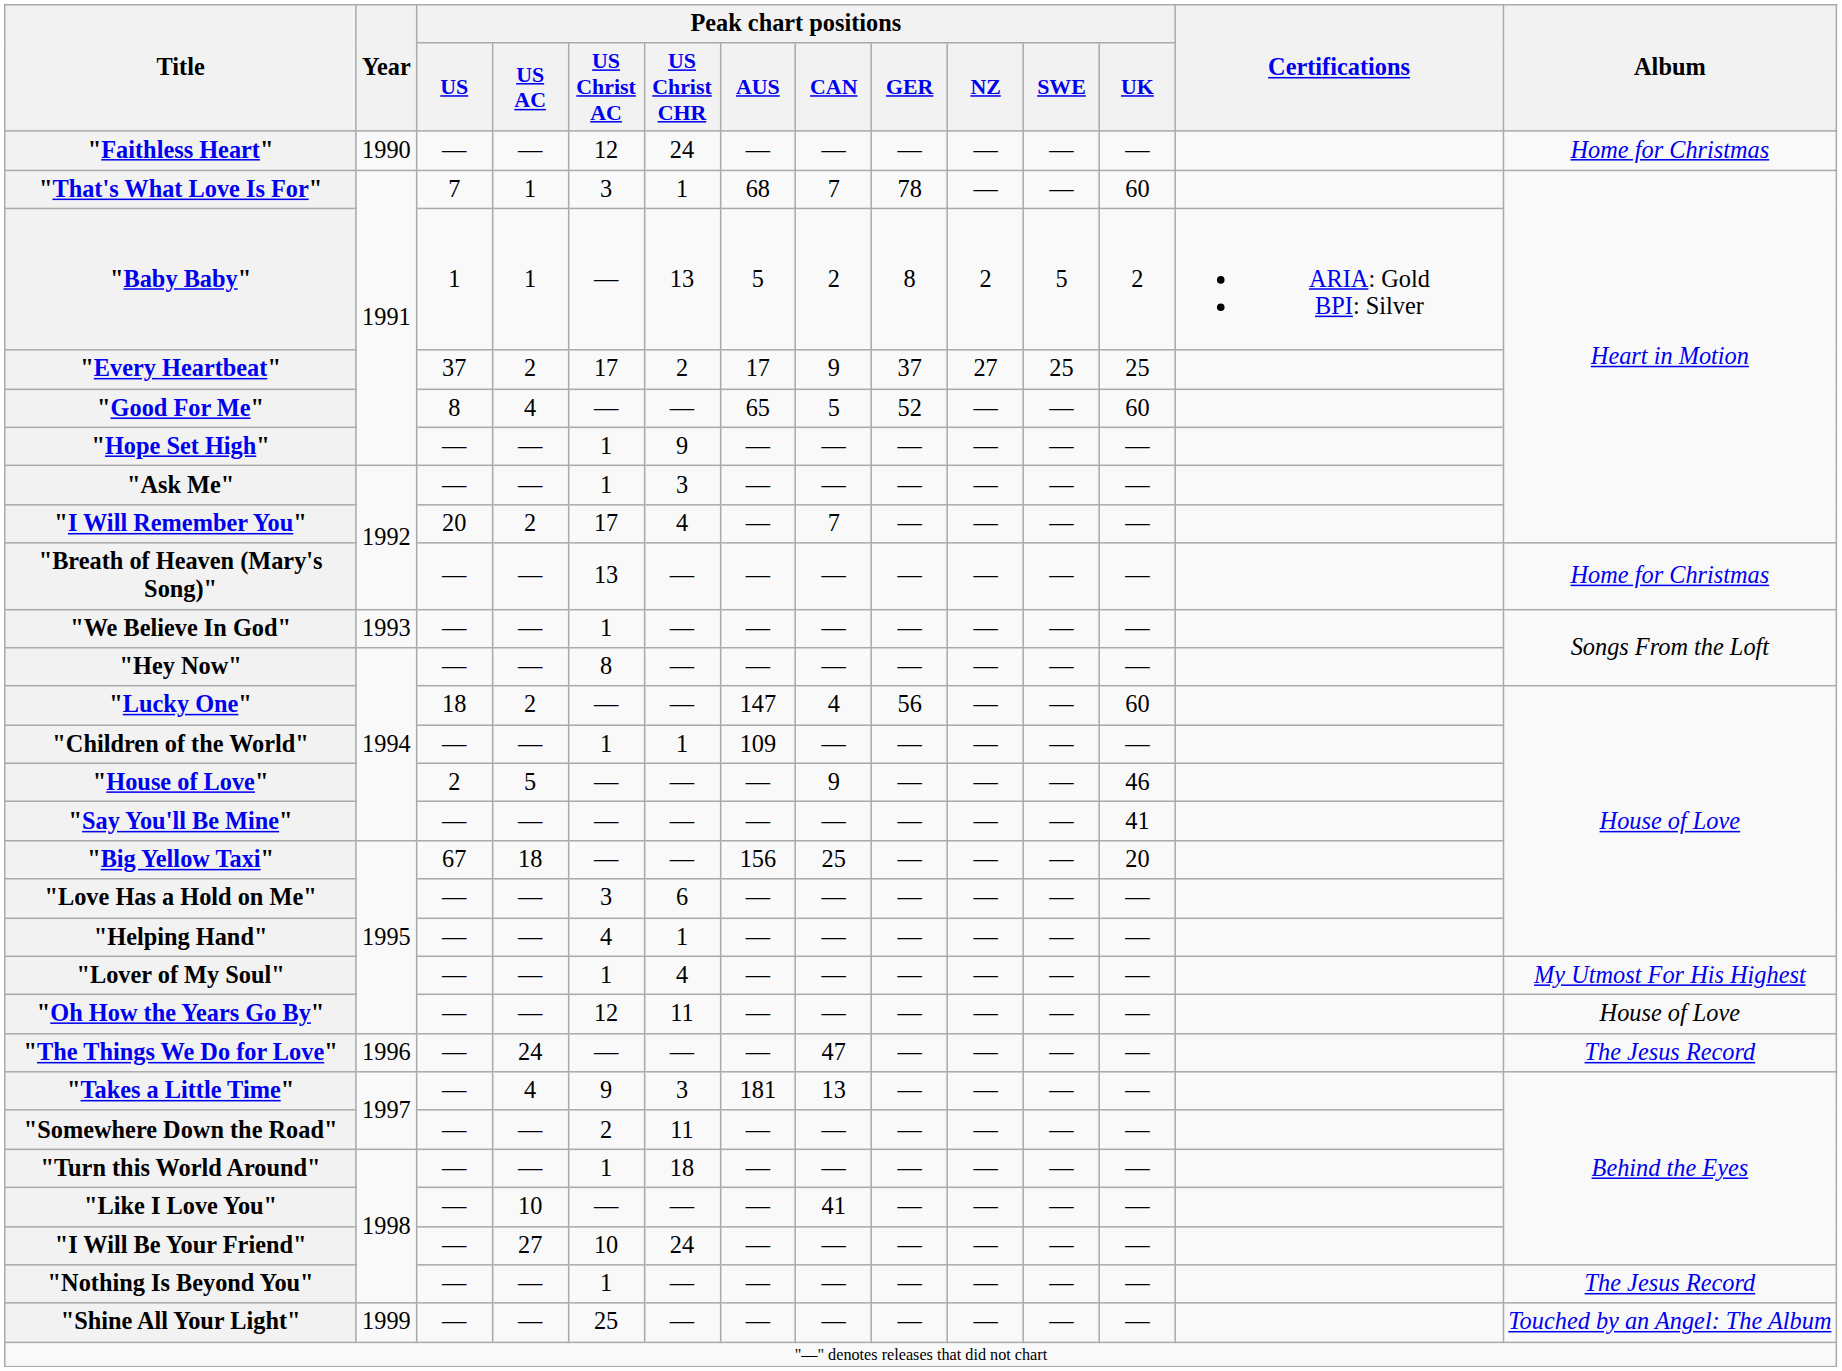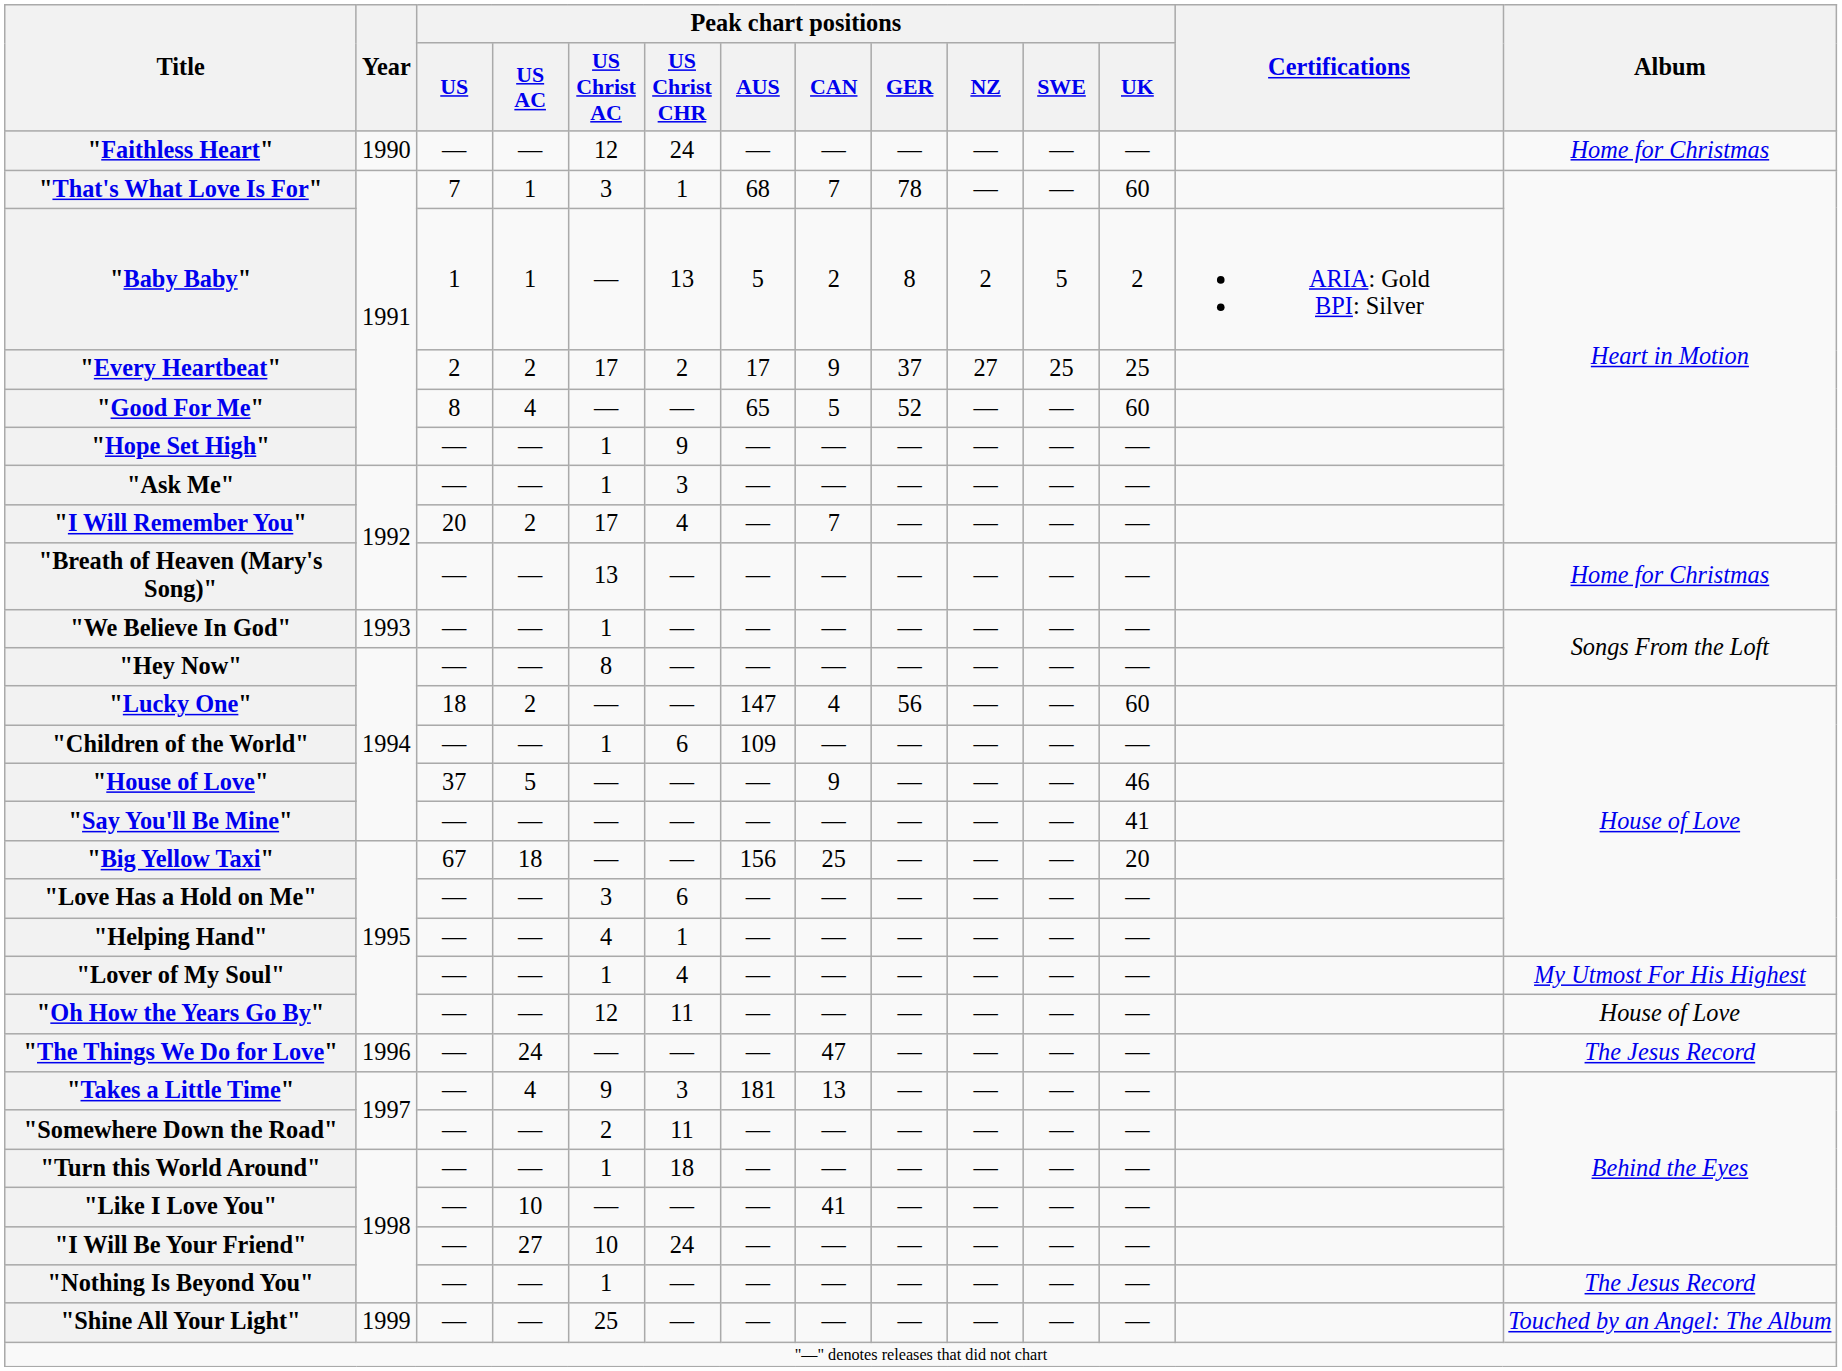 <table class="wikitable plainrowheaders" style="text-align:center;">
 <tr>
 <th scope="col" rowspan="2" style="width:14em;">Title</th>
 <th scope="col" rowspan="2" style="width:1em;">Year</th>
 <th scope="col" colspan="10">Peak chart positions</th>
 <th scope="col" rowspan="2" style="width:13em;"><a href='#'>Certifications</a></th>
 <th scope="col" rowspan="2">Album</th>
 </tr>
 <tr>
 <th style="width:3em; font-size:90%"><a href='#'>US</a><br></th>
 <th style="width:3em; font-size:90%"><a href='#'>US<br>AC</a><br></th>
 <th style="width:3em; font-size:90%"><a href='#'>US<br>Christ AC</a><br></th>
 <th style="width:3em; font-size:90%"><a href='#'>US<br>Christ CHR</a><br></th>
 <th style="width:3em; font-size:90%"><a href='#'>AUS</a><br></th>
 <th style="width:3em; font-size:90%"><a href='#'>CAN</a><br></th>
 <th style="width:3em; font-size:90%"><a href='#'>GER</a><br></th>
 <th style="width:3em; font-size:90%"><a href='#'>NZ</a><br></th>
 <th style="width:3em; font-size:90%"><a href='#'>SWE</a><br></th>
 <th style="width:3em; font-size:90%"><a href='#'>UK</a><br></th>
 </tr>
 <tr>
 <th scope="row">"<a href='#'>Faithless Heart</a>"</th>
 <td>1990</td>
 <td>—</td>
 <td>—</td>
 <td>12</td>
 <td>24</td>
 <td>—</td>
 <td>—</td>
 <td>—</td>
 <td>—</td>
 <td>—</td>
 <td>—</td>
 <td></td>
 <td><em><a href='#'>Home for Christmas</a></em></td>
 </tr>
 <tr>
 <th scope="row">"<a href='#'>That's What Love Is For</a>"</th>
 <td rowspan="5">1991</td>
 <td>7</td>
 <td>1</td>
 <td>3</td>
 <td>1</td>
 <td>68</td>
 <td>7</td>
 <td>78</td>
 <td>—</td>
 <td>—</td>
 <td>60</td>
 <td></td>
 <td rowspan="7"><em><a href='#'>Heart in Motion</a></em></td>
 </tr>
 <tr>
 <th scope="row">"<a href='#'>Baby Baby</a>"</th>
 <td>1</td>
 <td>1</td>
 <td>—</td>
 <td>13</td>
 <td>5</td>
 <td>2</td>
 <td>8</td>
 <td>2</td>
 <td>5</td>
 <td>2</td>
 <td><br><ul><li><a href='#'>ARIA</a>: Gold</li><li><a href='#'>BPI</a>: Silver</li></ul></td>
 </tr>
 <tr>
 <th scope="row">"<a href='#'>Every Heartbeat</a>"</th>
-<td>37</td>
+<td>2</td>
 <td>2</td>
 <td>17</td>
 <td>2</td>
 <td>17</td>
 <td>9</td>
 <td>37</td>
 <td>27</td>
 <td>25</td>
 <td>25</td>
 <td></td>
 </tr>
 <tr>
 <th scope="row">"<a href='#'>Good For Me</a>"</th>
 <td>8</td>
 <td>4</td>
 <td>—</td>
 <td>—</td>
 <td>65</td>
 <td>5</td>
 <td>52</td>
 <td>—</td>
 <td>—</td>
 <td>60</td>
 <td></td>
 </tr>
 <tr>
 <th scope="row">"<a href='#'>Hope Set High</a>"</th>
 <td>—</td>
 <td>—</td>
 <td>1</td>
 <td>9</td>
 <td>—</td>
 <td>—</td>
 <td>—</td>
 <td>—</td>
 <td>—</td>
 <td>—</td>
 <td></td>
 </tr>
 <tr>
 <th scope="row">"Ask Me"</th>
 <td rowspan="3">1992</td>
 <td>—</td>
 <td>—</td>
 <td>1</td>
 <td>3</td>
 <td>—</td>
 <td>—</td>
 <td>—</td>
 <td>—</td>
 <td>—</td>
 <td>—</td>
 <td></td>
 </tr>
 <tr>
 <th scope="row">"<a href='#'>I Will Remember You</a>"</th>
 <td>20</td>
 <td>2</td>
 <td>17</td>
 <td>4</td>
 <td>—</td>
 <td>7</td>
 <td>—</td>
 <td>—</td>
 <td>—</td>
 <td>—</td>
 <td></td>
 </tr>
 <tr>
 <th scope="row">"Breath of Heaven (Mary's Song)"</th>
 <td>—</td>
 <td>—</td>
 <td>13</td>
 <td>—</td>
 <td>—</td>
 <td>—</td>
 <td>—</td>
 <td>—</td>
 <td>—</td>
 <td>—</td>
 <td></td>
 <td><em><a href='#'>Home for Christmas</a></em></td>
 </tr>
 <tr>
 <th scope="row">"We Believe In God"</th>
 <td>1993</td>
 <td>—</td>
 <td>—</td>
 <td>1</td>
 <td>—</td>
 <td>—</td>
 <td>—</td>
 <td>—</td>
 <td>—</td>
 <td>—</td>
 <td>—</td>
 <td></td>
 <td rowspan="2"><em>Songs From the Loft</em></td>
 </tr>
 <tr>
 <th scope="row">"Hey Now"</th>
 <td rowspan="5">1994</td>
 <td>—</td>
 <td>—</td>
 <td>8</td>
 <td>—</td>
 <td>—</td>
 <td>—</td>
 <td>—</td>
 <td>—</td>
 <td>—</td>
 <td>—</td>
 <td></td>
 </tr>
 <tr>
 <th scope="row">"<a href='#'>Lucky One</a>"</th>
 <td>18</td>
 <td>2</td>
 <td>—</td>
 <td>—</td>
 <td>147</td>
 <td>4</td>
 <td>56</td>
 <td>—</td>
 <td>—</td>
 <td>60</td>
 <td></td>
 <td rowspan="7"><em><a href='#'>House of Love</a></em></td>
 </tr>
 <tr>
 <th scope="row">"Children of the World"</th>
 <td>—</td>
 <td>—</td>
 <td>1</td>
-<td>1</td>
+<td>6</td>
 <td>109</td>
 <td>—</td>
 <td>—</td>
 <td>—</td>
 <td>—</td>
 <td>—</td>
 <td></td>
 </tr>
 <tr>
 <th scope="row">"<a href='#'>House of Love</a>"<br></th>
-<td>2</td>
+<td>37</td>
 <td>5</td>
 <td>—</td>
 <td>—</td>
 <td>—</td>
 <td>9</td>
 <td>—</td>
 <td>—</td>
 <td>—</td>
 <td>46</td>
 <td></td>
 </tr>
 <tr>
 <th scope="row">"<a href='#'>Say You'll Be Mine</a>"</th>
 <td>—</td>
 <td>—</td>
 <td>—</td>
 <td>—</td>
 <td>—</td>
 <td>—</td>
 <td>—</td>
 <td>—</td>
 <td>—</td>
 <td>41</td>
 <td></td>
 </tr>
 <tr>
 <th scope="row">"<a href='#'>Big Yellow Taxi</a>"</th>
 <td rowspan="5">1995</td>
 <td>67</td>
 <td>18</td>
 <td>—</td>
 <td>—</td>
 <td>156</td>
 <td>25</td>
 <td>—</td>
 <td>—</td>
 <td>—</td>
 <td>20</td>
 <td></td>
 </tr>
 <tr>
 <th scope="row">"Love Has a Hold on Me"</th>
 <td>—</td>
 <td>—</td>
 <td>3</td>
 <td>6</td>
 <td>—</td>
 <td>—</td>
 <td>—</td>
 <td>—</td>
 <td>—</td>
 <td>—</td>
 <td></td>
 </tr>
 <tr>
 <th scope="row">"Helping Hand"</th>
 <td>—</td>
 <td>—</td>
 <td>4</td>
 <td>1</td>
 <td>—</td>
 <td>—</td>
 <td>—</td>
 <td>—</td>
 <td>—</td>
 <td>—</td>
 <td></td>
 </tr>
 <tr>
 <th scope="row">"Lover of My Soul"</th>
 <td>—</td>
 <td>—</td>
 <td>1</td>
 <td>4</td>
 <td>—</td>
 <td>—</td>
 <td>—</td>
 <td>—</td>
 <td>—</td>
 <td>—</td>
 <td></td>
 <td><em><a href='#'>My Utmost For His Highest</a></em></td>
 </tr>
 <tr>
 <th scope="row">"<a href='#'>Oh How the Years Go By</a>"</th>
 <td>—</td>
 <td>—</td>
 <td>12</td>
 <td>11</td>
 <td>—</td>
 <td>—</td>
 <td>—</td>
 <td>—</td>
 <td>—</td>
 <td>—</td>
 <td></td>
 <td><em>House of Love</em></td>
 </tr>
 <tr>
 <th scope="row">"<a href='#'>The Things We Do for Love</a>"</th>
 <td>1996</td>
 <td>—</td>
 <td>24</td>
 <td>—</td>
 <td>—</td>
 <td>—</td>
 <td>47</td>
 <td>—</td>
 <td>—</td>
 <td>—</td>
 <td>—</td>
 <td></td>
 <td><em><a href='#'>The Jesus Record</a></em></td>
 </tr>
 <tr>
 <th scope="row">"<a href='#'>Takes a Little Time</a>"</th>
 <td rowspan="2">1997</td>
 <td>—</td>
 <td>4</td>
 <td>9</td>
 <td>3</td>
 <td>181</td>
 <td>13</td>
 <td>—</td>
 <td>—</td>
 <td>—</td>
 <td>—</td>
 <td></td>
 <td rowspan="5"><em><a href='#'>Behind the Eyes</a></em></td>
 </tr>
 <tr>
 <th scope="row">"Somewhere Down the Road"</th>
 <td>—</td>
 <td>—</td>
 <td>2</td>
 <td>11</td>
 <td>—</td>
 <td>—</td>
 <td>—</td>
 <td>—</td>
 <td>—</td>
 <td>—</td>
 <td></td>
 </tr>
 <tr>
 <th scope="row">"Turn this World Around"</th>
 <td rowspan="4">1998</td>
 <td>—</td>
 <td>—</td>
 <td>1</td>
 <td>18</td>
 <td>—</td>
 <td>—</td>
 <td>—</td>
 <td>—</td>
 <td>—</td>
 <td>—</td>
 <td></td>
 </tr>
 <tr>
 <th scope="row">"Like I Love You"</th>
 <td>—</td>
 <td>10</td>
 <td>—</td>
 <td>—</td>
 <td>—</td>
 <td>41</td>
 <td>—</td>
 <td>—</td>
 <td>—</td>
 <td>—</td>
 <td></td>
 </tr>
 <tr>
 <th scope="row">"I Will Be Your Friend"</th>
 <td>—</td>
 <td>27</td>
 <td>10</td>
 <td>24</td>
 <td>—</td>
 <td>—</td>
 <td>—</td>
 <td>—</td>
 <td>—</td>
 <td>—</td>
 <td></td>
 </tr>
 <tr>
 <th scope="row">"Nothing Is Beyond You"<br></th>
 <td>—</td>
 <td>—</td>
 <td>1</td>
 <td>—</td>
 <td>—</td>
 <td>—</td>
 <td>—</td>
 <td>—</td>
 <td>—</td>
 <td>—</td>
 <td></td>
 <td><em><a href='#'>The Jesus Record</a></em></td>
 </tr>
 <tr>
 <th scope="row">"Shine All Your Light"</th>
 <td>1999</td>
 <td>—</td>
 <td>—</td>
 <td>25</td>
 <td>—</td>
 <td>—</td>
 <td>—</td>
 <td>—</td>
 <td>—</td>
 <td>—</td>
 <td>—</td>
 <td></td>
 <td><em><a href='#'>Touched by an Angel: The Album</a></em></td>
 </tr>
 <tr>
 <td colspan="14" style="font-size:8pt">"—" denotes releases that did not chart</td>
 </tr>
 </table>
